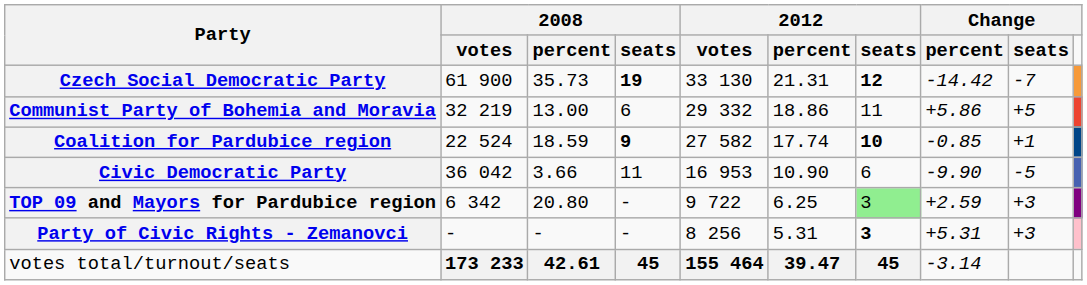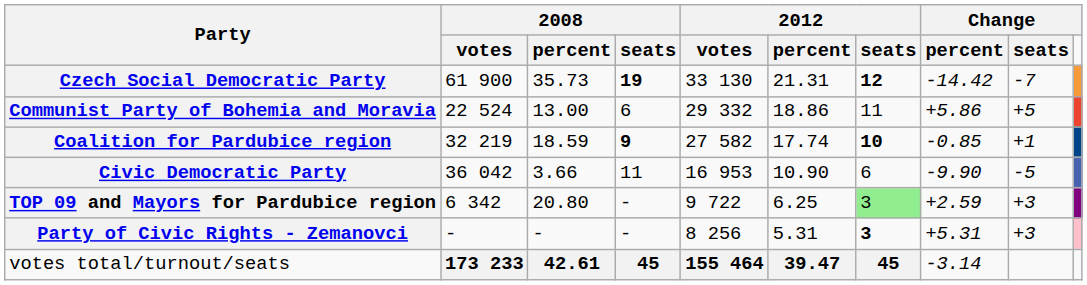 <table class="wikitable">
 <tr>
 <th rowspan=2>Party</th>
 <th colspan=3>2008</th>
 <th colspan=3>2012</th>
 <th colspan=3>Change</th>
 </tr>
 <tr>
 <th>votes</th>
 <th>percent</th>
 <th>seats</th>
 <th>votes</th>
 <th>percent</th>
 <th>seats</th>
 <th>percent</th>
 <th>seats</th>
 <td></td>
 </tr>
 <tr>
 <th><a href='#'>Czech Social Democratic Party</a></th>
 <td>61 900</td>
 <td>35.73</td>
 <td><strong>19</strong></td>
 <td>33 130</td>
 <td>21.31</td>
 <td><strong>12</strong></td>
 <td><em>-14.42</em></td>
 <td><em>-7</em></td>
 <td style="background:#f79a3a;"></td>
 </tr>
 <tr>
 <th><a href='#'>Communist Party of Bohemia and Moravia</a></th>
-<td>32 219</td>
+<td>22 524</td>
 <td>13.00</td>
 <td>6</td>
 <td>29 332</td>
 <td>18.86</td>
 <td>11</td>
 <td><em>+5.86</em></td>
 <td><em>+5</em></td>
 <td style="background:#ed4431;"></td>
 </tr>
 <tr>
 <th><a href='#'>Coalition for Pardubice region</a></th>
-<td>22 524</td>
+<td>32 219</td>
 <td>18.59</td>
 <td><strong>9</strong></td>
 <td>27 582</td>
 <td>17.74</td>
 <td><strong>10</strong></td>
 <td><em>-0.85</em></td>
 <td><em>+1</em></td>
 <td style="background:#004588;"></td>
 </tr>
 <tr>
 <th><a href='#'>Civic Democratic Party</a></th>
 <td>36 042</td>
 <td>3.66</td>
 <td>11</td>
 <td>16 953</td>
 <td>10.90</td>
 <td>6</td>
 <td><em>-9.90</em></td>
 <td><em>-5</em></td>
 <td style="background:#4761b1;"></td>
 </tr>
 <tr>
 <th><a href='#'>TOP 09</a> and <a href='#'>Mayors</a> for Pardubice region</th>
 <td>6 342</td>
 <td>20.80</td>
 <td>-</td>
 <td>9 722</td>
 <td>6.25</td>
 <td style="background: lightgreen;">3</td>
 <td><em>+2.59</em></td>
 <td><em>+3</em></td>
 <td style="background:purple;"></td>
 </tr>
 <tr>
 <th><a href='#'>Party of Civic Rights - Zemanovci</a></th>
 <td>-</td>
 <td>-</td>
 <td>-</td>
 <td>8 256</td>
 <td>5.31</td>
 <td><strong>3</strong></td>
 <td><em>+5.31</em></td>
 <td><em>+3</em></td>
 <td style="background:pink;"></td>
 </tr>
 <tr>
 <td>votes total/turnout/seats</td>
 <th>173 233</th>
 <th>42.61</th>
 <th>45</th>
 <th>155 464</th>
 <th>39.47</th>
 <th>45</th>
 <td><em>-3.14</em></td>
 <td></td>
 </tr>
 </table>
